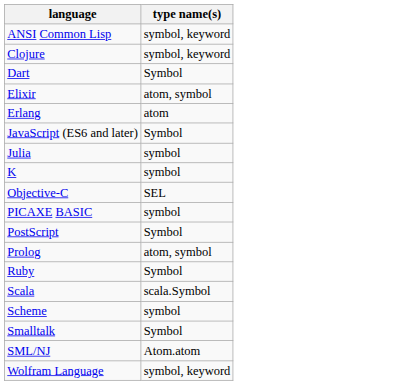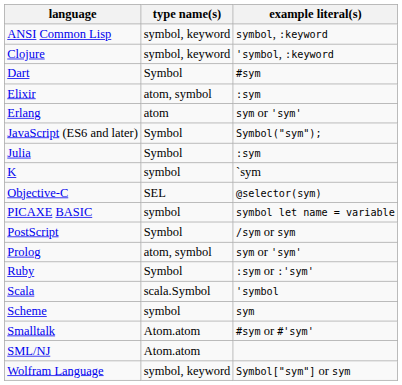 <table class="wikitable sortable">
 <tr>
 <th>language</th>
 <th>type name(s)</th>
+<th>example literal(s)</th>
 </tr>
 <tr>
 <td><a href='#'>ANSI</a> <a href='#'>Common Lisp</a></td>
 <td>symbol, keyword</td>
+<td><code>symbol</code>, <code>:keyword</code></td>
 </tr>
 <tr>
 <td><a href='#'>Clojure</a></td>
 <td>symbol, keyword</td>
+<td><code>'symbol</code>, <code>:keyword</code></td>
 </tr>
 <tr>
 <td><a href='#'>Dart</a></td>
 <td>Symbol</td>
+<td><code>#sym</code></td>
 </tr>
 <tr>
 <td><a href='#'>Elixir</a></td>
 <td>atom, symbol</td>
+<td><code>:sym</code></td>
 </tr>
 <tr>
 <td><a href='#'>Erlang</a></td>
 <td>atom</td>
+<td><code>sym</code> or <code>'sym'</code></td>
 </tr>
 <tr>
 <td><a href='#'>JavaScript</a> (ES6 and later)</td>
 <td>Symbol</td>
+<td><code>Symbol("sym");</code></td>
 </tr>
 <tr>
 <td><a href='#'>Julia</a></td>
-<td>symbol</td>
+<td>Symbol</td>
+<td><code>:sym</code></td>
 </tr>
 <tr>
 <td><a href='#'>K</a></td>
 <td>symbol</td>
+<td>`sym</td>
 </tr>
 <tr>
 <td><a href='#'>Objective-C</a></td>
 <td>SEL</td>
+<td><code>@selector(sym)</code></td>
 </tr>
 <tr>
 <td><a href='#'>PICAXE</a> <a href='#'>BASIC</a></td>
 <td>symbol</td>
+<td><code> symbol let name = variable </code></td>
 </tr>
 <tr>
 <td><a href='#'>PostScript</a></td>
 <td>Symbol</td>
+<td><code>/sym</code> or <code>sym</code></td>
 </tr>
 <tr>
 <td><a href='#'>Prolog</a></td>
 <td>atom, symbol</td>
+<td><code>sym</code> or <code>'sym'</code></td>
 </tr>
 <tr>
 <td><a href='#'>Ruby</a></td>
 <td>Symbol</td>
+<td><code>:sym</code> or <code>:'sym'</code></td>
 </tr>
 <tr>
 <td><a href='#'>Scala</a></td>
 <td>scala.Symbol</td>
+<td><code>'symbol</code></td>
 </tr>
 <tr>
 <td><a href='#'>Scheme</a></td>
 <td>symbol</td>
+<td><code>sym</code></td>
 </tr>
 <tr>
 <td><a href='#'>Smalltalk</a></td>
-<td>Symbol</td>
+<td>Atom.atom</td>
+<td><code>#sym</code> or <code>#'sym'</code></td>
 </tr>
 <tr>
 <td><a href='#'>SML/NJ</a></td>
 <td>Atom.atom</td>
+<td></td>
 </tr>
 <tr>
 <td><a href='#'>Wolfram Language</a></td>
 <td>symbol, keyword</td>
+<td><code>Symbol["sym"]</code> or <code>sym</code></td>
 </tr>
 </table>
